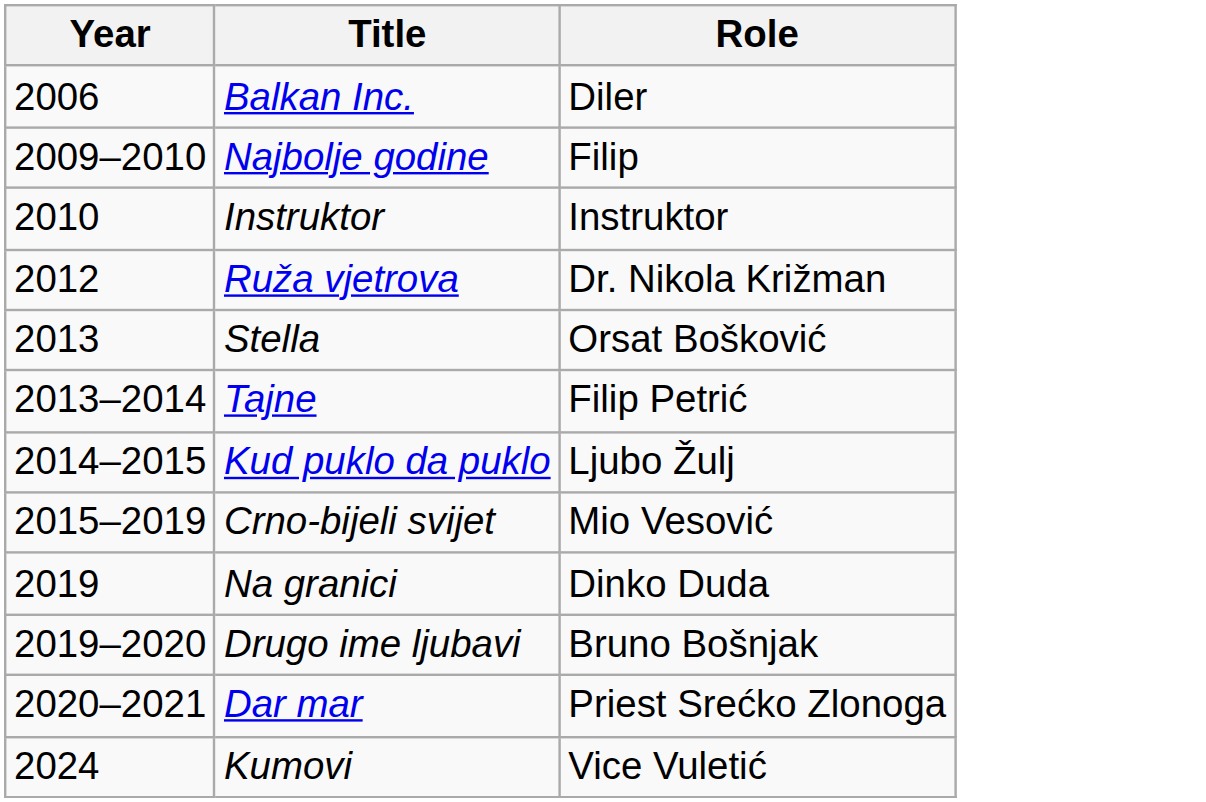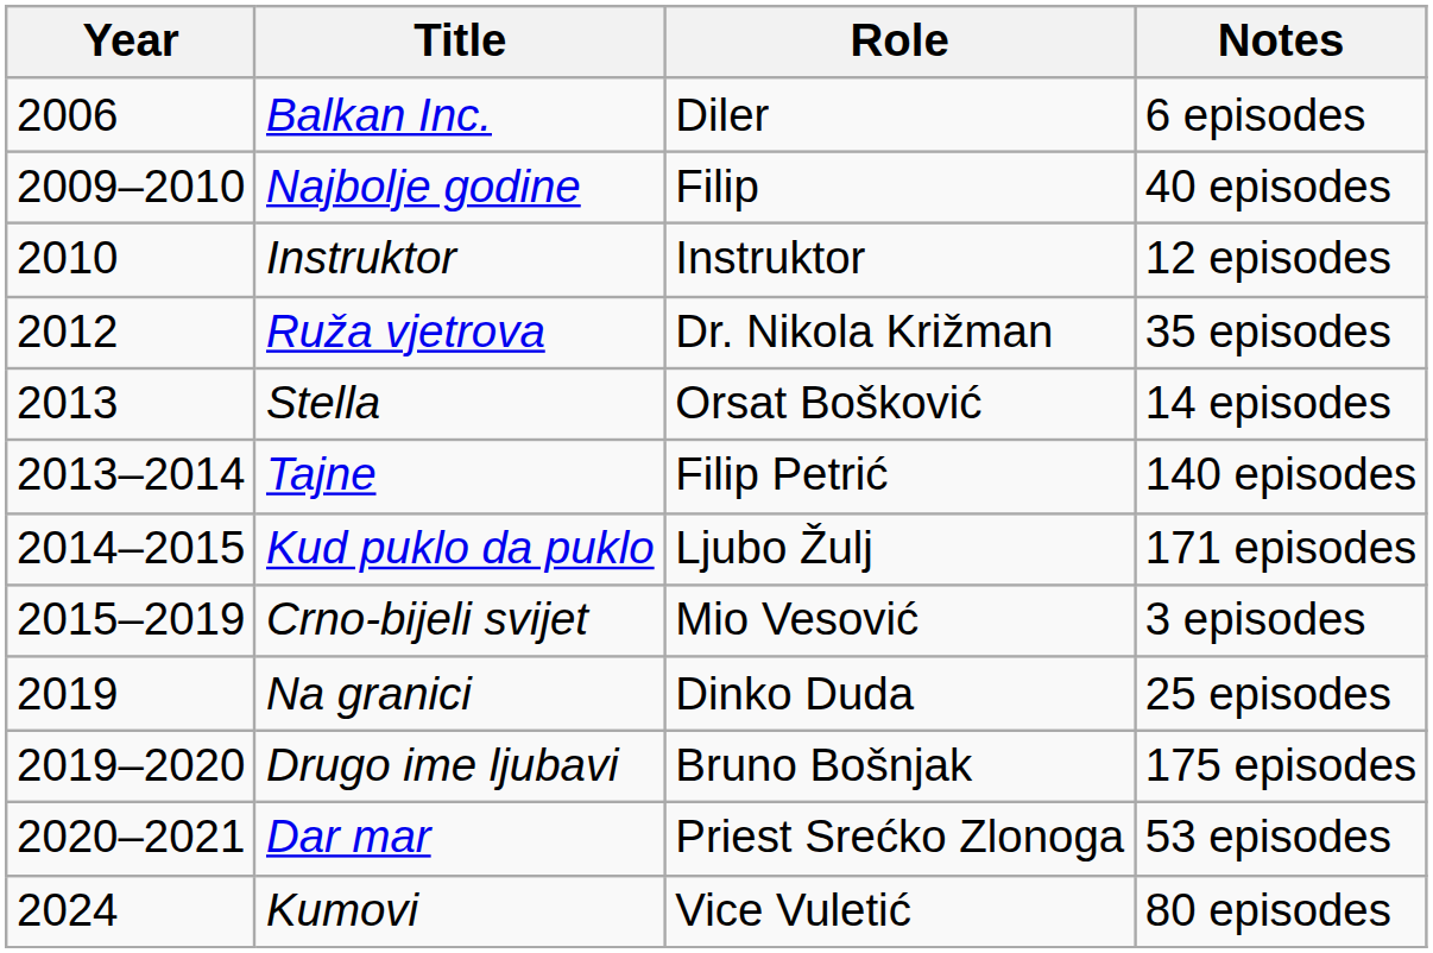 <table class="wikitable sortable">
 <tr>
 <th>Year</th>
 <th>Title</th>
 <th>Role</th>
+<th class="unsortable">Notes</th>
 </tr>
 <tr>
 <td>2006</td>
 <td><em><a href='#'>Balkan Inc.</a></em></td>
 <td>Diler</td>
+<td>6 episodes</td>
 </tr>
 <tr>
 <td>2009–2010</td>
 <td><em><a href='#'>Najbolje godine</a></em></td>
 <td>Filip</td>
+<td>40 episodes</td>
 </tr>
 <tr>
 <td>2010</td>
 <td><em>Instruktor</em></td>
 <td>Instruktor</td>
+<td>12 episodes</td>
 </tr>
 <tr>
 <td>2012</td>
 <td><em><a href='#'>Ruža vjetrova</a></em></td>
 <td>Dr. Nikola Križman</td>
+<td>35 episodes</td>
 </tr>
 <tr>
 <td>2013</td>
 <td><em>Stella</em></td>
 <td>Orsat Bošković</td>
+<td>14 episodes</td>
 </tr>
 <tr>
 <td>2013–2014</td>
 <td><em><a href='#'>Tajne</a></em></td>
 <td>Filip Petrić</td>
+<td>140 episodes</td>
 </tr>
 <tr>
 <td>2014–2015</td>
 <td><em><a href='#'>Kud puklo da puklo</a></em></td>
 <td>Ljubo Žulj</td>
+<td>171 episodes</td>
 </tr>
 <tr>
 <td>2015–2019</td>
 <td><em>Crno-bijeli svijet</em></td>
 <td>Mio Vesović</td>
+<td>3 episodes</td>
 </tr>
 <tr>
 <td>2019</td>
 <td><em>Na granici</em></td>
 <td>Dinko Duda</td>
+<td>25 episodes</td>
 </tr>
 <tr>
 <td>2019–2020</td>
 <td><em>Drugo ime ljubavi</em></td>
 <td>Bruno Bošnjak</td>
+<td>175 episodes</td>
 </tr>
 <tr>
 <td>2020–2021</td>
 <td><em><a href='#'>Dar mar</a></em></td>
 <td>Priest Srećko Zlonoga</td>
+<td>53 episodes</td>
 </tr>
 <tr>
 <td>2024</td>
 <td><em>Kumovi</em></td>
 <td>Vice Vuletić</td>
+<td>80 episodes</td>
 </tr>
 </table>
